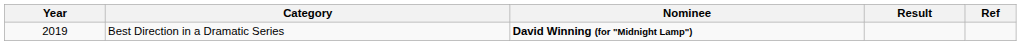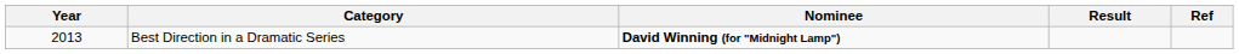 <table class="wikitable" style="width:90%;">
 <tr>
 <th style="width:10%;">Year</th>
 <th style="width:40%;">Category</th>
 <th style="width:35%;">Nominee</th>
 <th style="width:10%;">Result</th>
 <th style="width:5%;">Ref</th>
 </tr>
 <tr>
-<td style="text-align:center;">2019</td>
+<td style="text-align:center;">2013</td>
 <td>Best Direction in a Dramatic Series</td>
 <td><strong>David Winning <small>(for "Midnight Lamp")</small></strong></td>
 <td></td>
 <td style="text-align:center;"></td>
 </tr>
 </table>
